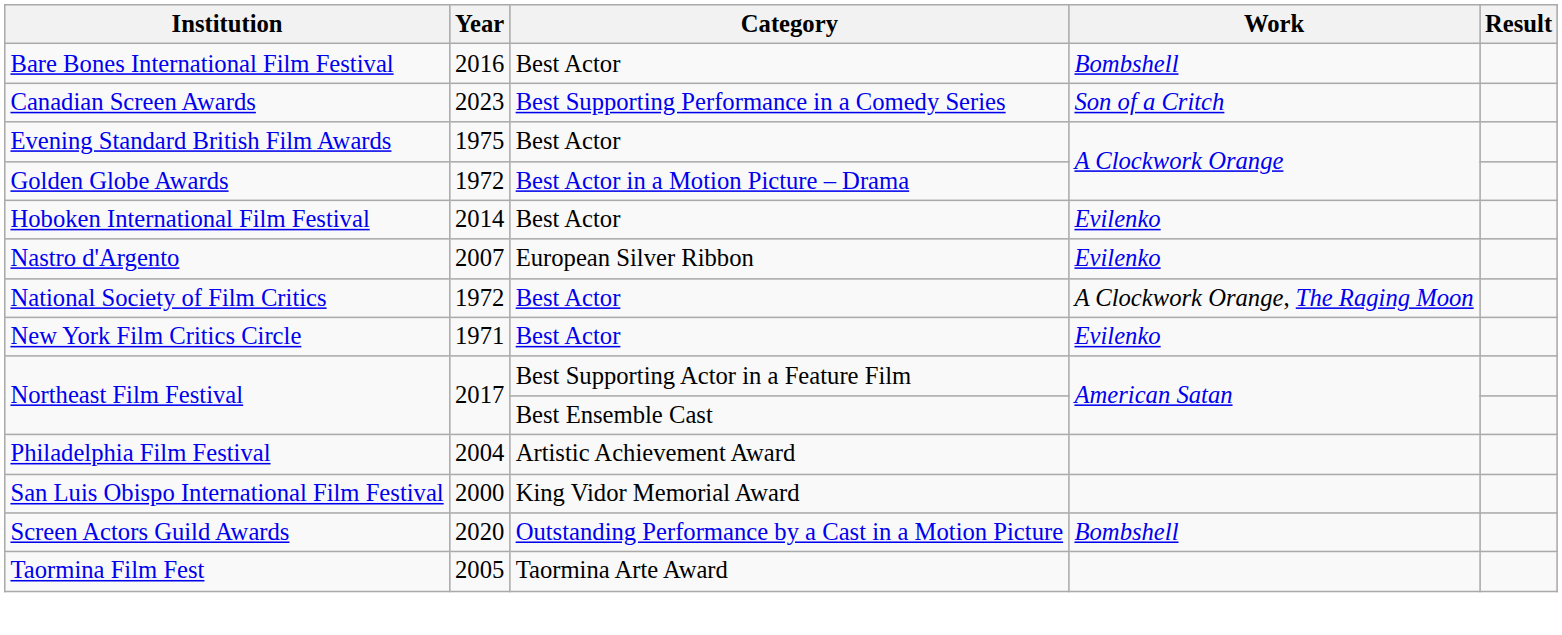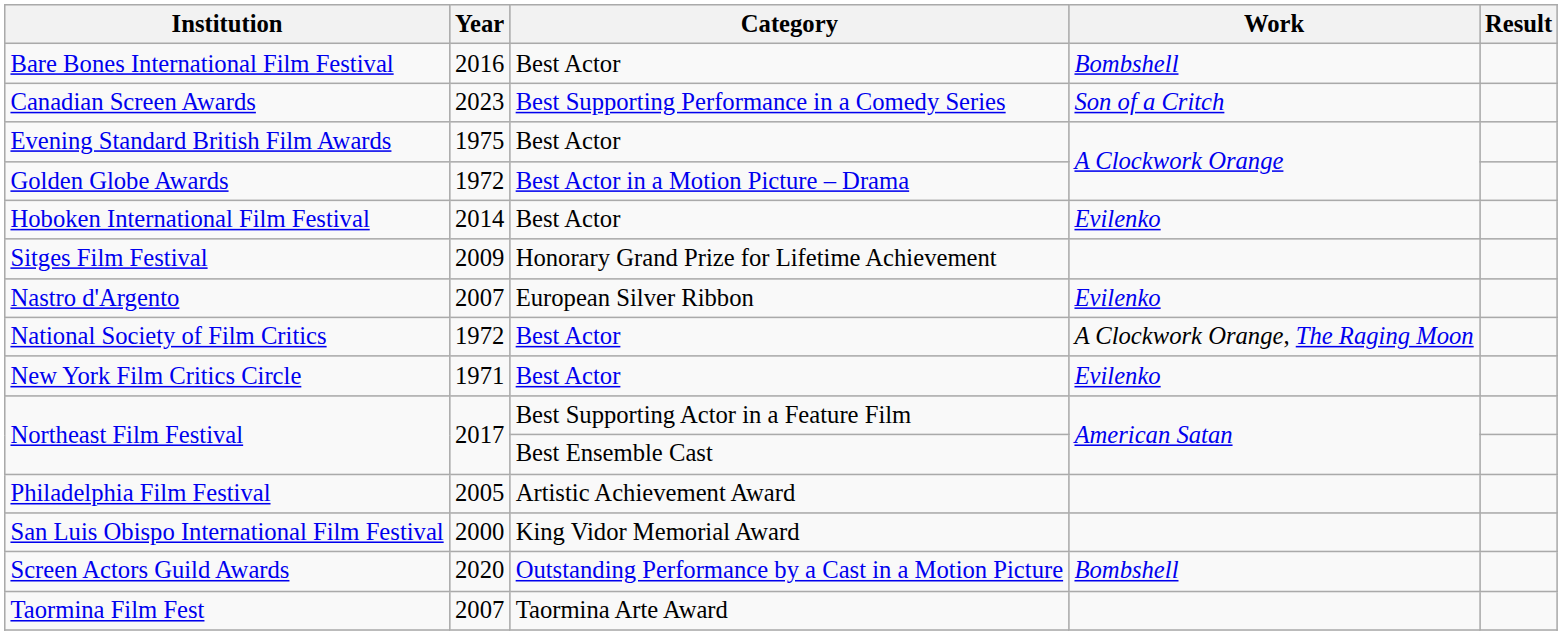 <table class="wikitable sortable">
 <tr>
 <th>Institution</th>
 <th>Year</th>
 <th>Category</th>
 <th class="unsortable">Work</th>
 <th>Result</th>
 </tr>
 <tr>
 <td><a href='#'>Bare Bones International Film Festival</a></td>
 <td>2016</td>
 <td>Best Actor</td>
 <td><a href='#'><em>Bombshell</em></a></td>
 <td></td>
 </tr>
 <tr>
 <td><a href='#'>Canadian Screen Awards</a></td>
 <td>2023</td>
 <td><a href='#'>Best Supporting Performance in a Comedy Series</a></td>
 <td><a href='#'><em>Son of a Critch</em></a></td>
 <td></td>
 </tr>
 <tr>
 <td><a href='#'>Evening Standard British Film Awards</a></td>
 <td>1975</td>
 <td>Best Actor</td>
 <td rowspan="2"><a href='#'><em>A Clockwork Orange</em></a></td>
 <td></td>
 </tr>
 <tr>
 <td><a href='#'>Golden Globe Awards</a></td>
 <td>1972</td>
 <td><a href='#'>Best Actor in a Motion Picture – Drama</a></td>
 <td></td>
 </tr>
 <tr>
 <td><a href='#'>Hoboken International Film Festival</a></td>
 <td>2014</td>
 <td>Best Actor</td>
 <td><em><a href='#'>Evilenko</a></em></td>
 <td></td>
 </tr>
 <tr>
+<td><a href='#'>Sitges Film Festival</a></td>
+<td>2009</td>
+<td>Honorary Grand Prize for Lifetime Achievement</td>
+<td></td>
+<td></td>
+</tr>
+<tr>
 <td><a href='#'>Nastro d'Argento</a></td>
 <td>2007</td>
 <td>European Silver Ribbon</td>
 <td><em><a href='#'>Evilenko</a></em></td>
 <td></td>
 </tr>
 <tr>
 <td><a href='#'>National Society of Film Critics</a></td>
 <td>1972</td>
 <td><a href='#'>Best Actor</a></td>
 <td><em>A Clockwork Orange</em>, <a href='#'><em>The Raging Moon</em></a></td>
 <td></td>
 </tr>
 <tr>
 <td><a href='#'>New York Film Critics Circle</a></td>
 <td>1971</td>
 <td><a href='#'>Best Actor</a></td>
 <td><em><a href='#'>Evilenko</a></em></td>
 <td></td>
 </tr>
 <tr>
 <td rowspan="2"><a href='#'>Northeast Film Festival</a></td>
 <td rowspan="2">2017</td>
 <td>Best Supporting Actor in a Feature Film</td>
 <td rowspan="2"><a href='#'><em>American Satan</em></a></td>
 <td></td>
 </tr>
 <tr>
 <td>Best Ensemble Cast</td>
 <td></td>
 </tr>
 <tr>
 <td><a href='#'>Philadelphia Film Festival</a></td>
-<td>2004</td>
+<td>2005</td>
 <td>Artistic Achievement Award</td>
 <td></td>
 <td></td>
 </tr>
 <tr>
 <td><a href='#'>San Luis Obispo International Film Festival</a></td>
 <td>2000</td>
 <td>King Vidor Memorial Award</td>
 <td></td>
 <td></td>
 </tr>
 <tr>
 <td><a href='#'>Screen Actors Guild Awards</a></td>
 <td>2020</td>
 <td><a href='#'>Outstanding Performance by a Cast in a Motion Picture</a></td>
 <td><a href='#'><em>Bombshell</em></a></td>
 <td></td>
 </tr>
 <tr>
 <td><a href='#'>Taormina Film Fest</a></td>
-<td>2005</td>
+<td>2007</td>
 <td>Taormina Arte Award</td>
 <td></td>
 <td></td>
 </tr>
 </table>
